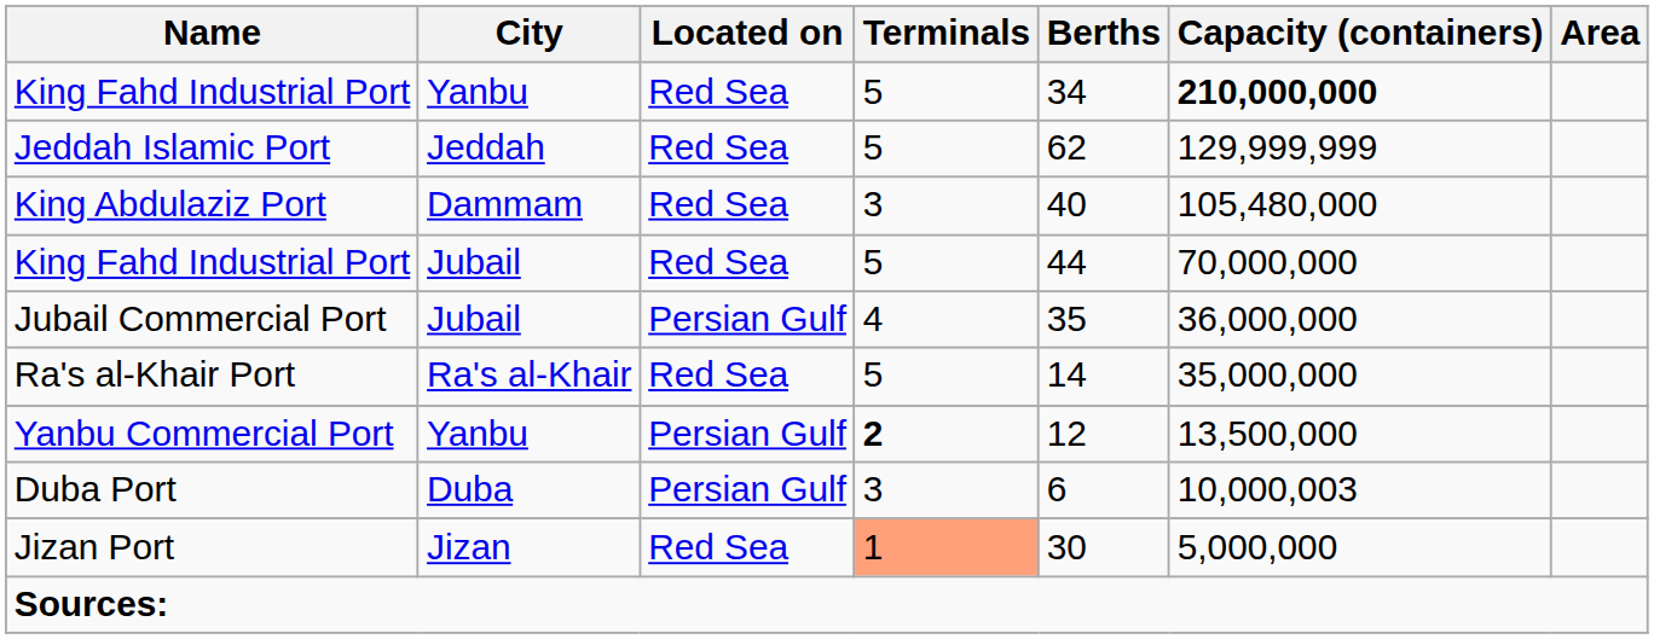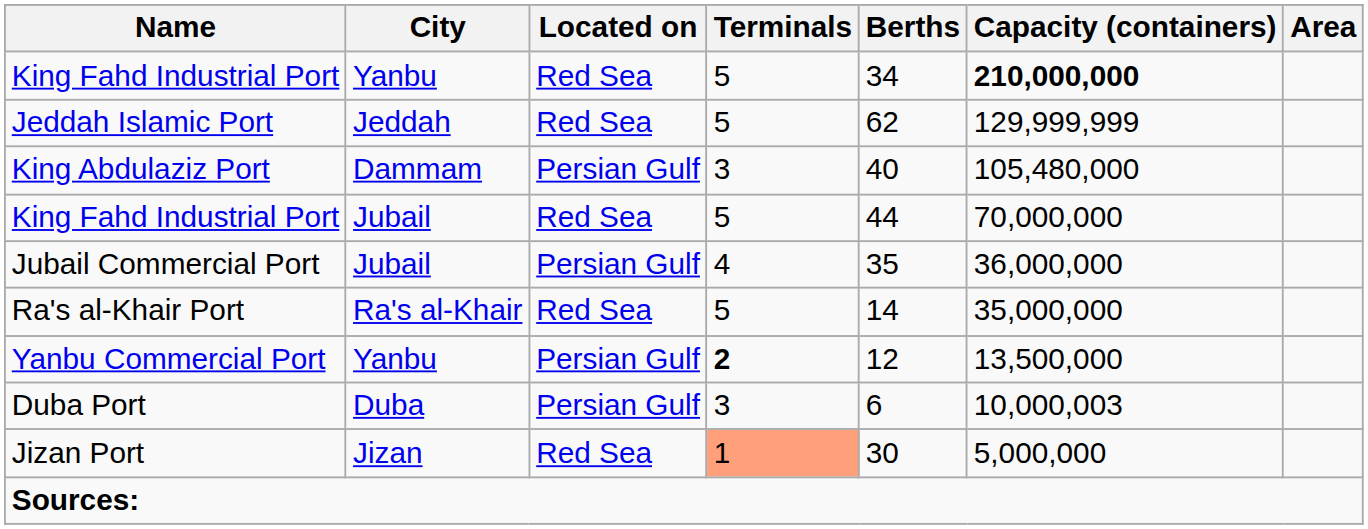 <table class="wikitable sortable">
 <tr>
 <th>Name</th>
 <th>City</th>
 <th>Located on</th>
 <th>Terminals</th>
 <th>Berths</th>
 <th>Capacity (containers)</th>
 <th>Area</th>
 </tr>
 <tr>
 <td><a href='#'>King Fahd Industrial Port</a></td>
 <td><a href='#'>Yanbu</a></td>
 <td><a href='#'>Red Sea</a></td>
 <td>5</td>
 <td>34</td>
 <td><strong>210,000,000</strong></td>
 <td></td>
 </tr>
 <tr>
 <td><a href='#'>Jeddah Islamic Port</a></td>
 <td><a href='#'>Jeddah</a></td>
 <td><a href='#'>Red Sea</a></td>
 <td>5</td>
 <td>62</td>
 <td>129,999,999</td>
 <td></td>
 </tr>
 <tr>
 <td><a href='#'>King Abdulaziz Port</a></td>
 <td><a href='#'>Dammam</a></td>
-<td><a href='#'>Red Sea</a></td>
+<td><a href='#'>Persian Gulf</a></td>
 <td>3</td>
 <td>40</td>
 <td>105,480,000</td>
 <td></td>
 </tr>
 <tr>
 <td><a href='#'>King Fahd Industrial Port</a></td>
 <td><a href='#'>Jubail</a></td>
 <td><a href='#'>Red Sea</a></td>
 <td>5</td>
 <td>44</td>
 <td>70,000,000</td>
 <td></td>
 </tr>
 <tr>
 <td>Jubail Commercial Port</td>
 <td><a href='#'>Jubail</a></td>
 <td><a href='#'>Persian Gulf</a></td>
 <td>4</td>
 <td>35</td>
 <td>36,000,000</td>
 <td></td>
 </tr>
 <tr>
 <td>Ra's al-Khair Port</td>
 <td><a href='#'>Ra's al-Khair</a></td>
 <td><a href='#'>Red Sea</a></td>
 <td>5</td>
 <td>14</td>
 <td>35,000,000</td>
 <td></td>
 </tr>
 <tr>
 <td><a href='#'>Yanbu Commercial Port</a></td>
 <td><a href='#'>Yanbu</a></td>
 <td><a href='#'>Persian Gulf</a></td>
 <td><strong>2</strong></td>
 <td>12</td>
 <td>13,500,000</td>
 <td></td>
 </tr>
 <tr>
 <td>Duba Port</td>
 <td><a href='#'>Duba</a></td>
 <td><a href='#'>Persian Gulf</a></td>
 <td>3</td>
 <td>6</td>
 <td>10,000,003</td>
 <td></td>
 </tr>
 <tr>
 <td>Jizan Port</td>
 <td><a href='#'>Jizan</a></td>
 <td><a href='#'>Red Sea</a></td>
 <td style="background: lightsalmon;">1</td>
 <td>30</td>
 <td>5,000,000</td>
 <td></td>
 </tr>
 <tr>
 <td colspan="7"><strong>Sources:</strong> </td>
 </tr>
 </table>
